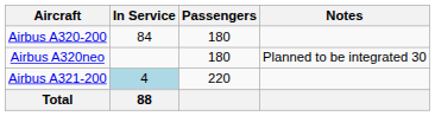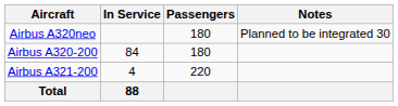 <table class="wikitable" style="border-collapse:collapse;text-align:center">
 <tr>
 <th>Aircraft</th>
 <th>In Service</th>
 <th>Passengers</th>
 <th>Notes</th>
 </tr>
 <tr>
+<td><a href='#'>Airbus A320neo</a></td>
+<td></td>
+<td>180</td>
+<td>Planned to be integrated 30</td>
+</tr>
+<tr>
 <td><a href='#'>Airbus A320-200</a></td>
 <td>84</td>
 <td>180</td>
 <td></td>
 </tr>
 <tr>
-<td><a href='#'>Airbus A320neo</a></td>
-<td></td>
-<td>180</td>
-<td>Planned to be integrated 30</td>
-</tr>
-<tr>
 <td><a href='#'>Airbus A321-200</a></td>
-<td style="background: lightblue;">4</td>
+<td>4</td>
 <td>220</td>
 <td></td>
 </tr>
 <tr>
 <th>Total</th>
 <th>88</th>
 <th></th>
 <th></th>
 </tr>
 </table>
